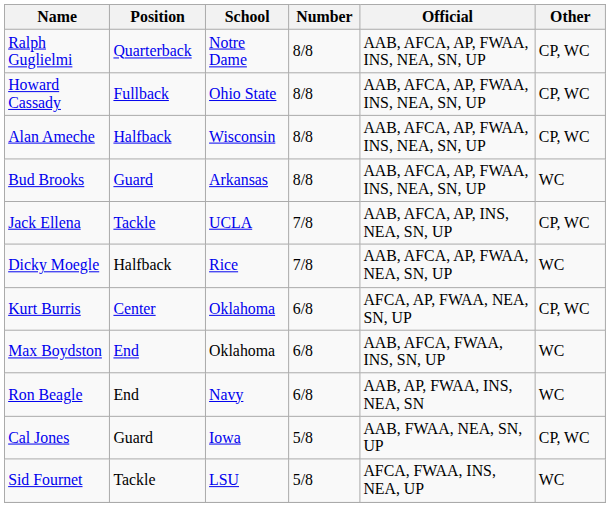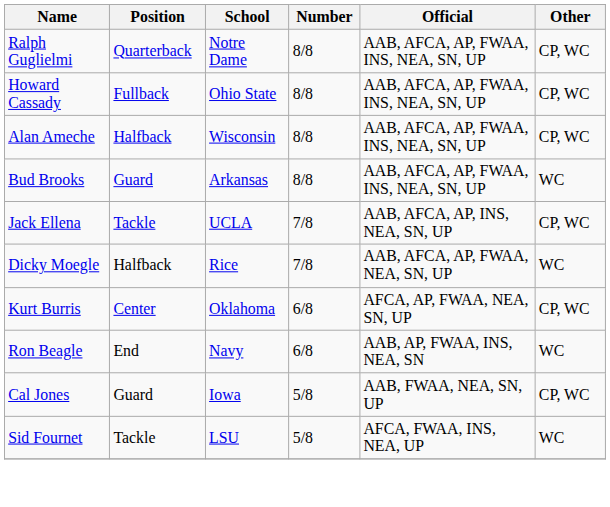 <table class="wikitable sortable">
 <tr>
 <th bgcolor="#DDDDFF" width="15%">Name</th>
 <th bgcolor="#DDDDFF" width="10%">Position</th>
 <th bgcolor="#DDDDFF" width="10%">School</th>
 <th bgcolor="#DDDDFF" width="7%">Number</th>
 <th bgcolor="#DDDDFF" width="25%">Official</th>
 <th bgcolor="#DDDDFF" width="10%">Other</th>
 </tr>
 <tr align="left">
 <td><a href='#'>Ralph Guglielmi</a></td>
 <td><a href='#'>Quarterback</a></td>
 <td><a href='#'>Notre Dame</a></td>
 <td>8/8</td>
 <td>AAB, AFCA, AP, FWAA, INS, NEA, SN, UP</td>
 <td>CP, WC</td>
 </tr>
 <tr align="left">
 <td><a href='#'>Howard Cassady</a></td>
 <td><a href='#'>Fullback</a></td>
 <td><a href='#'>Ohio State</a></td>
 <td>8/8</td>
 <td>AAB, AFCA, AP, FWAA, INS, NEA, SN, UP</td>
 <td>CP, WC</td>
 </tr>
 <tr align="left">
 <td><a href='#'>Alan Ameche</a></td>
 <td><a href='#'>Halfback</a></td>
 <td><a href='#'>Wisconsin</a></td>
 <td>8/8</td>
 <td>AAB, AFCA, AP, FWAA, INS, NEA, SN, UP</td>
 <td>CP, WC</td>
 </tr>
 <tr align="left">
 <td><a href='#'>Bud Brooks</a></td>
 <td><a href='#'>Guard</a></td>
 <td><a href='#'>Arkansas</a></td>
 <td>8/8</td>
 <td>AAB, AFCA, AP, FWAA, INS, NEA, SN, UP</td>
 <td>WC</td>
 </tr>
 <tr align="left">
 <td><a href='#'>Jack Ellena</a></td>
 <td><a href='#'>Tackle</a></td>
 <td><a href='#'>UCLA</a></td>
 <td>7/8</td>
 <td>AAB, AFCA, AP, INS, NEA, SN, UP</td>
 <td>CP, WC</td>
 </tr>
 <tr align="left">
 <td><a href='#'>Dicky Moegle</a></td>
 <td>Halfback</td>
 <td><a href='#'>Rice</a></td>
 <td>7/8</td>
 <td>AAB, AFCA, AP, FWAA, NEA, SN, UP</td>
 <td>WC</td>
 </tr>
 <tr align="left">
 <td><a href='#'>Kurt Burris</a></td>
 <td><a href='#'>Center</a></td>
 <td><a href='#'>Oklahoma</a></td>
 <td>6/8</td>
 <td>AFCA, AP, FWAA, NEA, SN, UP</td>
 <td>CP, WC</td>
 </tr>
 <tr align="left">
-<td><a href='#'>Max Boydston</a></td>
-<td><a href='#'>End</a></td>
-<td>Oklahoma</td>
-<td>6/8</td>
-<td>AAB, AFCA, FWAA, INS, SN, UP</td>
-<td>WC</td>
-</tr>
-<tr align="left">
 <td><a href='#'>Ron Beagle</a></td>
 <td>End</td>
 <td><a href='#'>Navy</a></td>
 <td>6/8</td>
 <td>AAB, AP, FWAA, INS, NEA, SN</td>
 <td>WC</td>
 </tr>
 <tr align="left">
 <td><a href='#'>Cal Jones</a></td>
 <td>Guard</td>
 <td><a href='#'>Iowa</a></td>
 <td>5/8</td>
 <td>AAB, FWAA, NEA, SN, UP</td>
 <td>CP, WC</td>
 </tr>
 <tr align="left">
 <td><a href='#'>Sid Fournet</a></td>
 <td>Tackle</td>
 <td><a href='#'>LSU</a></td>
 <td>5/8</td>
 <td>AFCA, FWAA, INS, NEA, UP</td>
 <td>WC</td>
 </tr>
 <tr align="left">
 </tr>
 </table>
